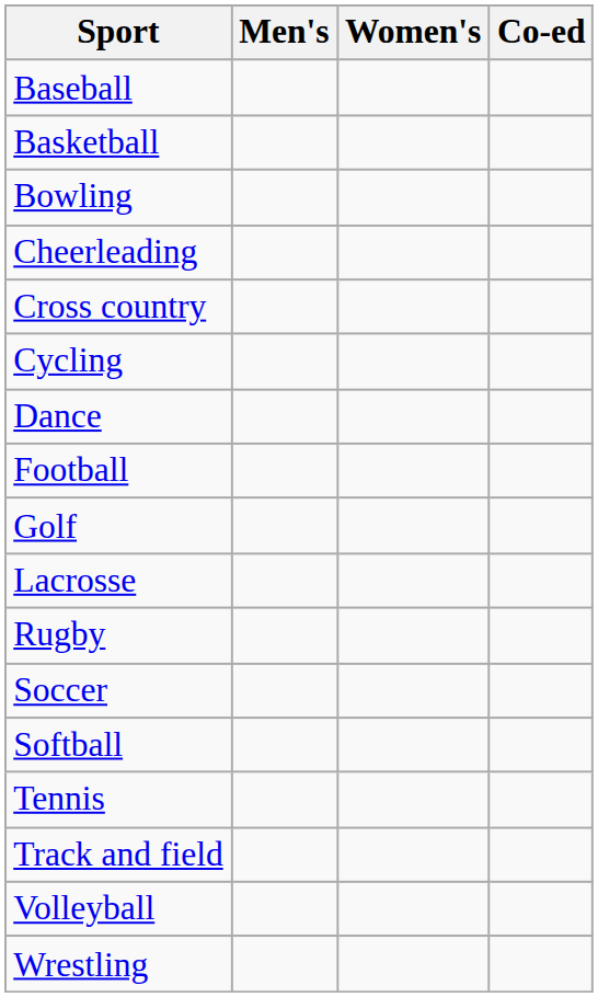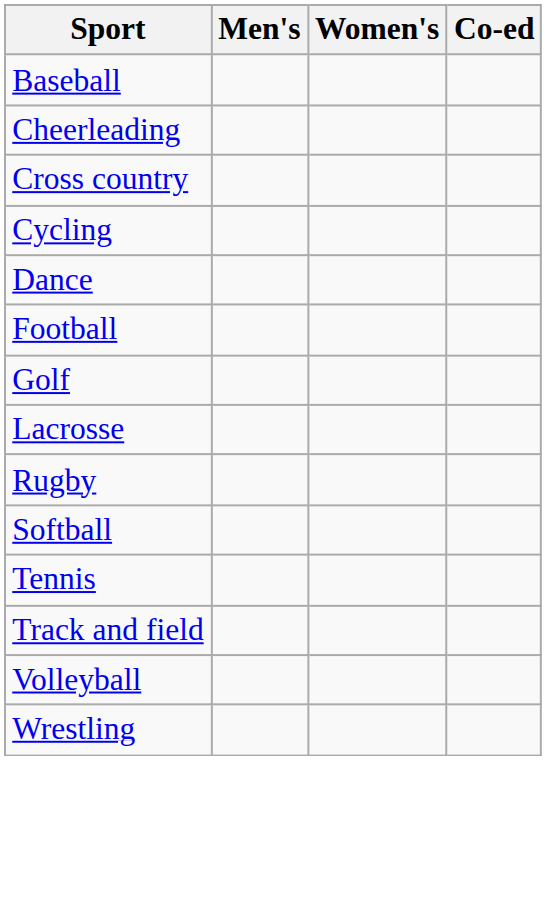 <table class="wikitable" style=>
 <tr>
 <th>Sport</th>
 <th>Men's</th>
 <th>Women's</th>
 <th>Co-ed</th>
 </tr>
 <tr>
 <td><a href='#'>Baseball</a></td>
-<td style="text-align:center"></td>
-<td></td>
-</tr>
-<tr>
-<td><a href='#'>Basketball</a></td>
-<td style="text-align:center"></td>
-<td style="text-align:center"></td>
-<td></td>
-</tr>
-<tr>
-<td><a href='#'>Bowling</a></td>
-<td style="text-align:center"></td>
 <td style="text-align:center"></td>
 <td></td>
 </tr>
 <tr>
 <td><a href='#'>Cheerleading</a></td>
 <td></td>
 <td></td>
 <td style="text-align:center"></td>
 </tr>
 <tr>
 <td><a href='#'>Cross country</a></td>
 <td style="text-align:center"></td>
 <td style="text-align:center"></td>
 <td></td>
 </tr>
 <tr>
 <td><a href='#'>Cycling</a></td>
 <td></td>
 <td></td>
 <td style="text-align:center"></td>
 </tr>
 <tr>
 <td><a href='#'>Dance</a></td>
 <td></td>
 <td></td>
 <td style="text-align:center"></td>
 </tr>
 <tr>
 <td><a href='#'>Football</a></td>
 <td style="text-align:center"></td>
 <td></td>
 </tr>
 <tr>
 <td><a href='#'>Golf</a></td>
 <td style="text-align:center"></td>
 <td style="text-align:center"></td>
 <td></td>
 </tr>
 <tr>
 <td><a href='#'>Lacrosse</a></td>
 <td></td>
 <td style="text-align:center"></td>
 <td></td>
 </tr>
 <tr>
 <td><a href='#'>Rugby</a></td>
 <td style="text-align:center"></td>
 <td></td>
 </tr>
 <tr>
-<td><a href='#'>Soccer</a></td>
-<td style="text-align:center"></td>
-<td style="text-align:center"></td>
-<td></td>
-</tr>
-<tr>
 <td><a href='#'>Softball</a></td>
 <td></td>
 <td style="text-align:center"></td>
 <td></td>
 </tr>
 <tr>
 <td><a href='#'>Tennis</a></td>
 <td style="text-align:center"></td>
 <td style="text-align:center"></td>
 <td></td>
 </tr>
 <tr>
 <td><a href='#'>Track and field</a></td>
 <td style="text-align:center"></td>
 <td style="text-align:center"></td>
 <td></td>
 </tr>
 <tr>
 <td><a href='#'>Volleyball</a></td>
 <td></td>
 <td style="text-align:center"></td>
 <td></td>
 </tr>
 <tr>
 <td><a href='#'>Wrestling</a></td>
 <td style="text-align:center"></td>
 <td></td>
 </tr>
 </table>
